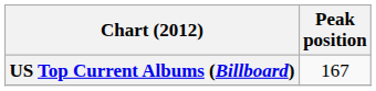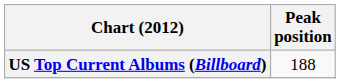 <table class="wikitable plainrowheaders sortable">
 <tr>
 <th scope="col">Chart (2012)</th>
 <th scope="col">Peak<br>position</th>
 </tr>
 <tr>
 <th scope="row">US <a href='#'>Top Current Albums</a> (<em><a href='#'>Billboard</a></em>)</th>
-<td align=center>167</td>
+<td align=center>188</td>
 </tr>
 <tr>
 </tr>
 <tr>
 </tr>
 <tr>
 </tr>
 </table>
